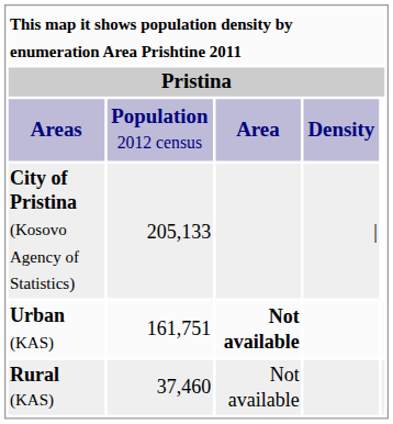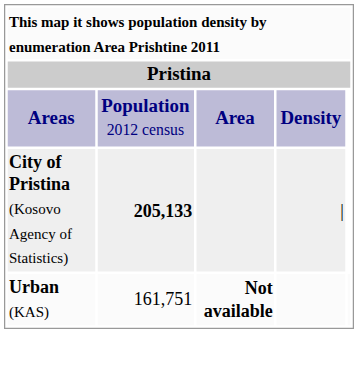 <table border="0" style="border: 1px solid #999; background-color:white;width:280px;clear:right;font-size:90%;line-height:130%;margin-left:8px;" align="right">
 <tr bgcolor=#fbfbfb>
 <td colspan="5"><div><strong> <small>This map it shows population density by enumeration Area Prishtine 2011</small></strong></div></td>
 </tr>
 <tr bgcolor=#cccccc>
 <td colspan="5" style="text-align:center;font-weight:bold;font-size:105%;">Pristina</td>
 </tr>
 <tr bgcolor=#BDBBD7 style="color:#000080;text-align:center;font-size:105%;">
 <td style="padding:3px;"><strong>Areas</strong></td>
 <td style="padding:3px;"><strong>Population</strong><br><small>2012 census</small></td>
 <td style="padding:3px;"><strong>Area</strong><br><small></small></td>
 <td style="padding:3px;"><strong>Density</strong><br></td>
 </tr>
 <tr bgcolor="#EFEFEF">
 <td><strong>City of Pristina</strong><br><small> (Kosovo Agency of Statistics)</small></td>
-<td align=right>205,133</td>
+<td align=right><strong>205,133</strong></td>
 <td align=right></td>
 <td align=right>|</td>
 </tr>
 <tr bgcolor=#fbfbfb>
 <td style="white-space:nowrap;"><strong>Urban</strong> <br><small>(KAS) </small></td>
 <td align=right>161,751</td>
 <td align=right><strong>Not available</strong></td>
 <td align=right></td>
 <td></td>
 </tr>
-<tr bgcolor="#EFEFEF">
-<td style="white-space:nowrap;"><strong>Rural</strong> <br><small>(KAS)</small></td>
-<td align=right>37,460</td>
-<td align=right>Not available</td>
-<td align=right></td>
-<td></td>
-</tr>
 </table>
